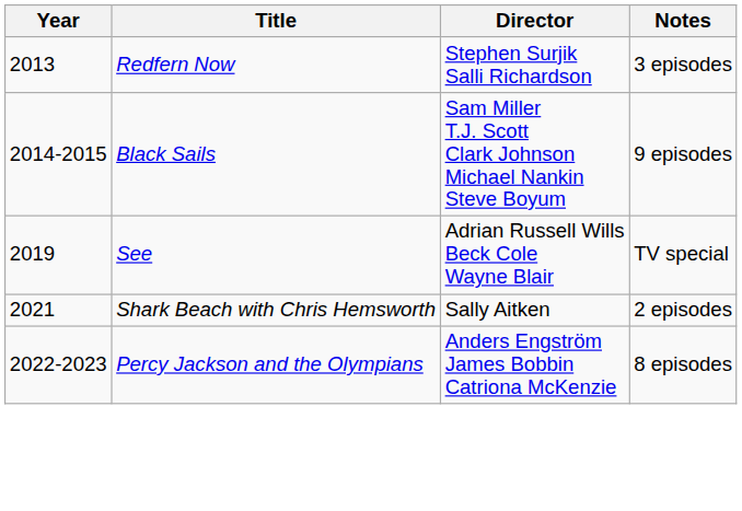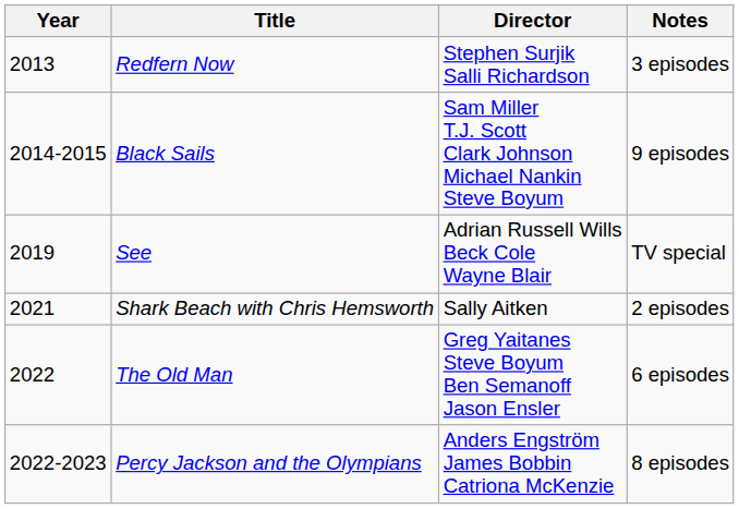 <table class="wikitable">
 <tr>
 <th>Year</th>
 <th>Title</th>
 <th>Director</th>
 <th>Notes</th>
 </tr>
 <tr>
 <td>2013</td>
 <td><em><a href='#'>Redfern Now</a></em></td>
 <td><a href='#'>Stephen Surjik</a><br><a href='#'>Salli Richardson</a></td>
 <td>3 episodes</td>
 </tr>
 <tr>
 <td>2014-2015</td>
 <td><em><a href='#'>Black Sails</a></em></td>
 <td><a href='#'>Sam Miller</a><br><a href='#'>T.J. Scott</a><br><a href='#'>Clark Johnson</a><br><a href='#'>Michael Nankin</a><br><a href='#'>Steve Boyum</a></td>
 <td>9 episodes</td>
 </tr>
 <tr>
 <td>2019</td>
 <td><em><a href='#'>See</a></em></td>
 <td>Adrian Russell Wills<br><a href='#'>Beck Cole</a><br><a href='#'>Wayne Blair</a></td>
 <td>TV special</td>
 </tr>
 <tr>
 <td>2021</td>
 <td><em>Shark Beach with Chris Hemsworth</em></td>
 <td>Sally Aitken</td>
 <td>2 episodes</td>
 </tr>
 <tr>
+<td>2022</td>
+<td><em><a href='#'>The Old Man</a></em></td>
+<td><a href='#'>Greg Yaitanes</a><br><a href='#'>Steve Boyum</a><br><a href='#'>Ben Semanoff</a><br><a href='#'>Jason Ensler</a></td>
+<td>6 episodes</td>
+</tr>
+<tr>
 <td>2022-2023</td>
 <td><em><a href='#'>Percy Jackson and the Olympians</a></em></td>
 <td><a href='#'>Anders Engström</a><br><a href='#'>James Bobbin</a><br><a href='#'>Catriona McKenzie</a></td>
 <td>8 episodes</td>
 </tr>
 </table>
